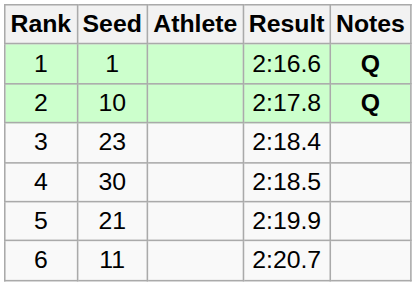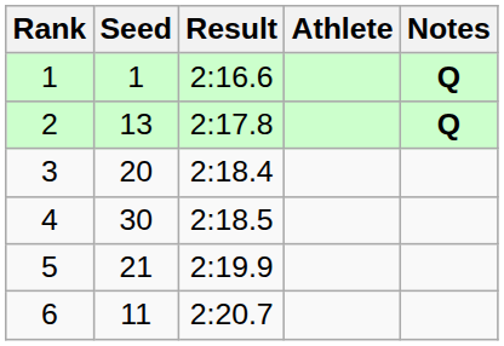 <table class="wikitable sortable" style="text-align:center">
 <tr>
 <th>Rank</th>
 <th>Seed</th>
+<th>Result</th>
 <th>Athlete</th>
-<th>Result</th>
 <th>Notes</th>
 </tr>
 <tr bgcolor="ccffcc">
 <td>1</td>
 <td>1</td>
+<td>2:16.6</td>
 <td align="left"></td>
-<td>2:16.6</td>
 <td><strong>Q</strong></td>
 </tr>
 <tr bgcolor="ccffcc">
 <td>2</td>
-<td>10</td>
+<td>13</td>
+<td>2:17.8</td>
 <td align="left"></td>
-<td>2:17.8</td>
 <td><strong>Q</strong></td>
 </tr>
 <tr>
 <td>3</td>
-<td>23</td>
+<td>20</td>
+<td>2:18.4</td>
 <td align="left"></td>
-<td>2:18.4</td>
 <td></td>
 </tr>
 <tr>
 <td>4</td>
 <td>30</td>
+<td>2:18.5</td>
 <td align="left"></td>
-<td>2:18.5</td>
 <td></td>
 </tr>
 <tr>
 <td>5</td>
 <td>21</td>
+<td>2:19.9</td>
 <td align="left"></td>
-<td>2:19.9</td>
 <td></td>
 </tr>
 <tr>
 <td>6</td>
 <td>11</td>
+<td>2:20.7</td>
 <td align="left"></td>
-<td>2:20.7</td>
 <td></td>
 </tr>
 </table>
